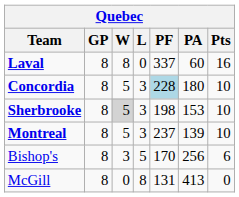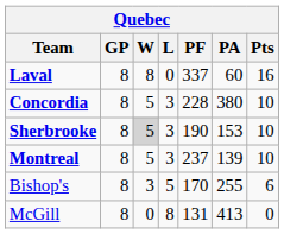 <table class="wikitable" style="float:left;">
 <tr>
 <th colspan="7"><a href='#'>Quebec</a></th>
 </tr>
 <tr>
 <th>Team</th>
 <th>GP</th>
 <th>W</th>
 <th>L</th>
 <th>PF</th>
 <th>PA</th>
 <th>Pts</th>
 </tr>
 <tr style="text-align:right;">
 <td style="text-align:left;"><strong><a href='#'>Laval</a></strong></td>
 <td>8</td>
 <td>8</td>
 <td>0</td>
 <td>337</td>
 <td>60</td>
 <td>16</td>
 </tr>
 <tr style="text-align:right;">
 <td style="text-align:left;"><strong><a href='#'>Concordia</a></strong></td>
 <td>8</td>
 <td>5</td>
 <td>3</td>
-<td style="background: lightblue;">228</td>
-<td>180</td>
+<td>228</td>
+<td>380</td>
 <td>10</td>
 </tr>
 <tr style="text-align:right;">
 <td style="text-align:left;"><strong><a href='#'>Sherbrooke</a></strong></td>
 <td>8</td>
 <td style="background: lightgrey;">5</td>
 <td>3</td>
-<td>198</td>
+<td>190</td>
 <td>153</td>
 <td>10</td>
 </tr>
 <tr style="text-align:right;">
 <td style="text-align:left;"><strong><a href='#'>Montreal</a></strong></td>
 <td>8</td>
 <td>5</td>
 <td>3</td>
 <td>237</td>
 <td>139</td>
 <td>10</td>
 </tr>
 <tr style="text-align:right;">
 <td style="text-align:left;"><a href='#'>Bishop's</a></td>
 <td>8</td>
 <td>3</td>
 <td>5</td>
 <td>170</td>
-<td>256</td>
+<td>255</td>
 <td>6</td>
 </tr>
 <tr style="text-align:right;">
 <td style="text-align:left;"><a href='#'>McGill</a></td>
 <td>8</td>
 <td>0</td>
 <td>8</td>
 <td>131</td>
 <td>413</td>
 <td>0</td>
 </tr>
 </table>
